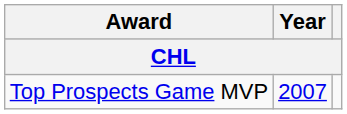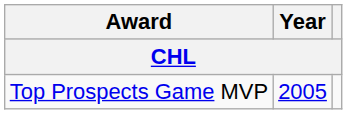 <table class="wikitable">
 <tr>
 <th>Award</th>
 <th>Year</th>
 <th></th>
 </tr>
 <tr ALIGN="center" bgcolor="#e0e0e0">
 <th colspan="3"><a href='#'>CHL</a></th>
 </tr>
 <tr>
 <td><a href='#'>Top Prospects Game</a> MVP</td>
-<td><a href='#'>2007</a></td>
+<td><a href='#'>2005</a></td>
 <td></td>
 </tr>
 </table>
